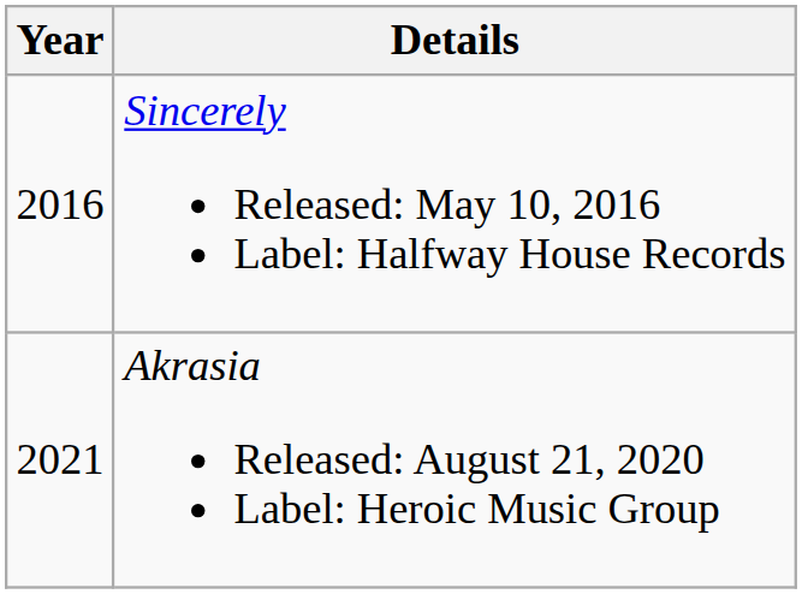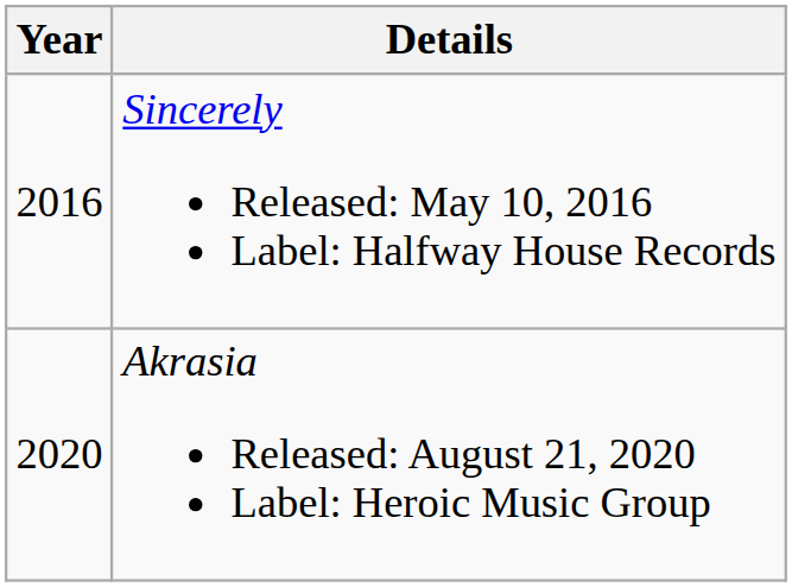 <table class="wikitable">
 <tr>
 <th>Year</th>
 <th>Details</th>
 </tr>
 <tr>
 <td>2016</td>
 <td><a href='#'><em>Sincerely</em></a><br><ul><li>Released: May 10, 2016</li><li>Label: Halfway House Records</li></ul></td>
 </tr>
 <tr>
-<td>2021</td>
+<td>2020</td>
 <td><em>Akrasia</em><br><ul><li>Released: August 21, 2020</li><li>Label: Heroic Music Group</li></ul></td>
 </tr>
 </table>
